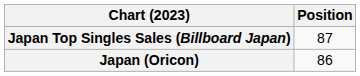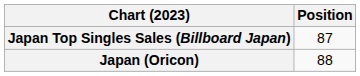 <table class="wikitable sortable plainrowheaders" style="text-align:center">
 <tr>
 <th scope="col">Chart (2023)</th>
 <th scope="col">Position</th>
 </tr>
 <tr>
 <th scope="row">Japan Top Singles Sales (<em>Billboard Japan</em>)</th>
 <td>87</td>
 </tr>
 <tr>
 <th scope="row">Japan (Oricon)<br></th>
-<td>86</td>
+<td>88</td>
 </tr>
 </table>
